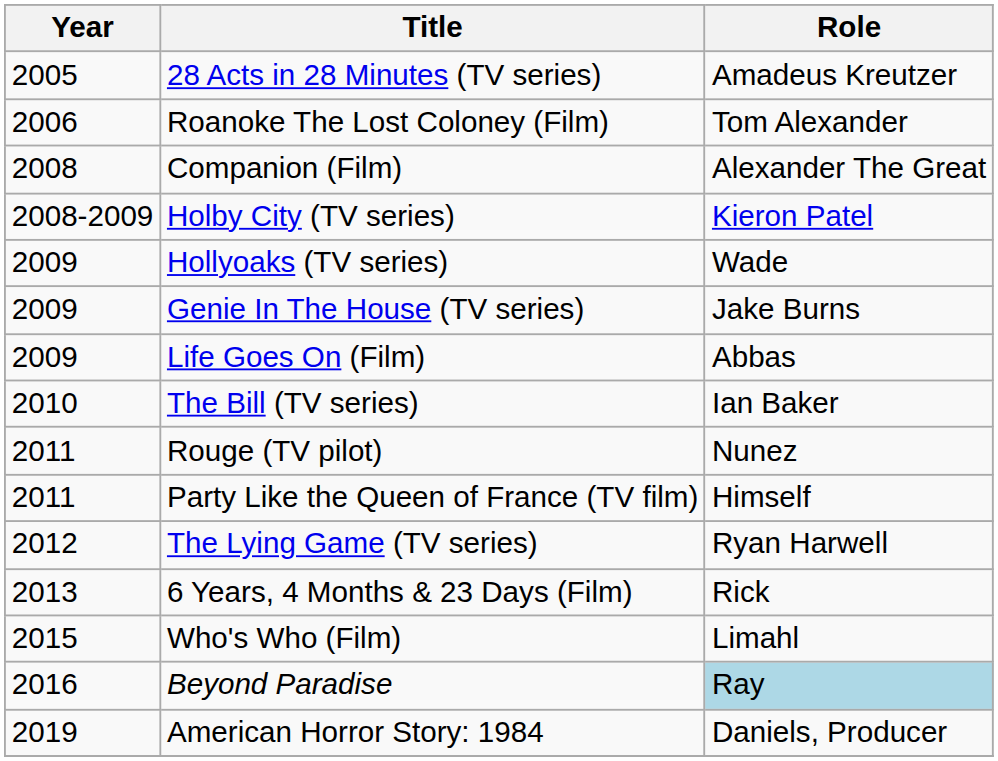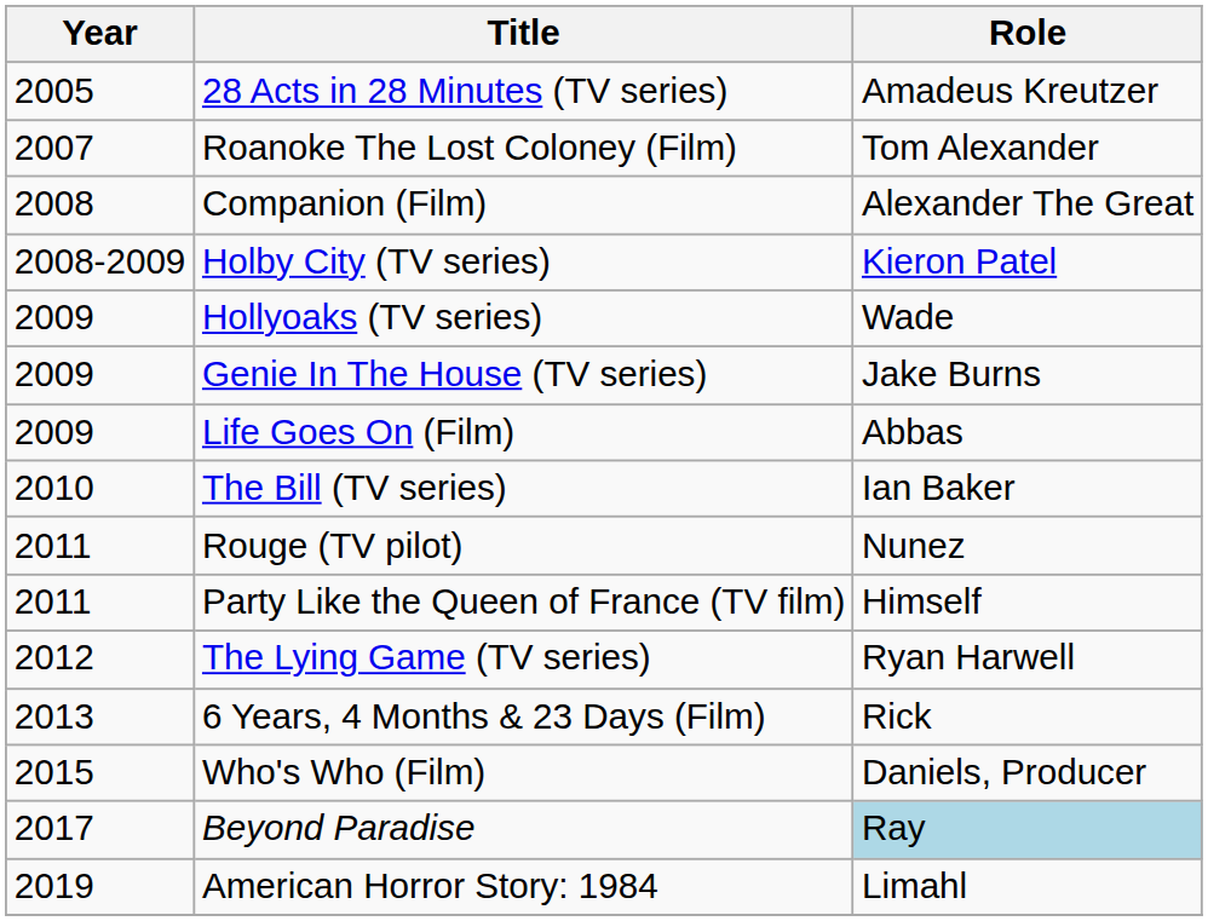 <table class="wikitable sortable">
 <tr>
 <th>Year</th>
 <th>Title</th>
 <th>Role</th>
 </tr>
 <tr>
 <td>2005</td>
 <td><a href='#'>28 Acts in 28 Minutes</a> (TV series)</td>
 <td>Amadeus Kreutzer</td>
 </tr>
 <tr>
-<td>2006</td>
+<td>2007</td>
 <td>Roanoke The Lost Coloney (Film)</td>
 <td>Tom Alexander</td>
 </tr>
 <tr>
 <td>2008</td>
 <td>Companion (Film)</td>
 <td>Alexander The Great</td>
 </tr>
 <tr>
 <td>2008-2009</td>
 <td><a href='#'>Holby City</a> (TV series)</td>
 <td><a href='#'>Kieron Patel</a></td>
 </tr>
 <tr>
 <td>2009</td>
 <td><a href='#'>Hollyoaks</a> (TV series)</td>
 <td>Wade</td>
 </tr>
 <tr>
 <td>2009</td>
 <td><a href='#'>Genie In The House</a> (TV series)</td>
 <td>Jake Burns</td>
 </tr>
 <tr>
 <td>2009</td>
 <td><a href='#'>Life Goes On</a> (Film)</td>
 <td>Abbas</td>
 </tr>
 <tr>
 <td>2010</td>
 <td><a href='#'>The Bill</a> (TV series)</td>
 <td>Ian Baker</td>
 </tr>
 <tr>
 <td>2011</td>
 <td>Rouge (TV pilot)</td>
 <td>Nunez</td>
 </tr>
 <tr>
 <td>2011</td>
 <td>Party Like the Queen of France (TV film)</td>
 <td>Himself</td>
 </tr>
 <tr>
 <td>2012</td>
 <td><a href='#'>The Lying Game</a> (TV series)</td>
 <td>Ryan Harwell</td>
 </tr>
 <tr>
 <td>2013</td>
 <td>6 Years, 4 Months & 23 Days (Film)</td>
 <td>Rick</td>
 </tr>
 <tr>
 <td>2015</td>
 <td>Who's Who (Film)</td>
-<td>Limahl</td>
+<td>Daniels, Producer</td>
 </tr>
 <tr>
-<td>2016</td>
+<td>2017</td>
 <td><em>Beyond Paradise</em></td>
 <td style="background: lightblue;">Ray</td>
 </tr>
 <tr>
 <td>2019</td>
 <td>American Horror Story: 1984</td>
-<td>Daniels, Producer</td>
+<td>Limahl</td>
 </tr>
 <tr>
 </tr>
 </table>
